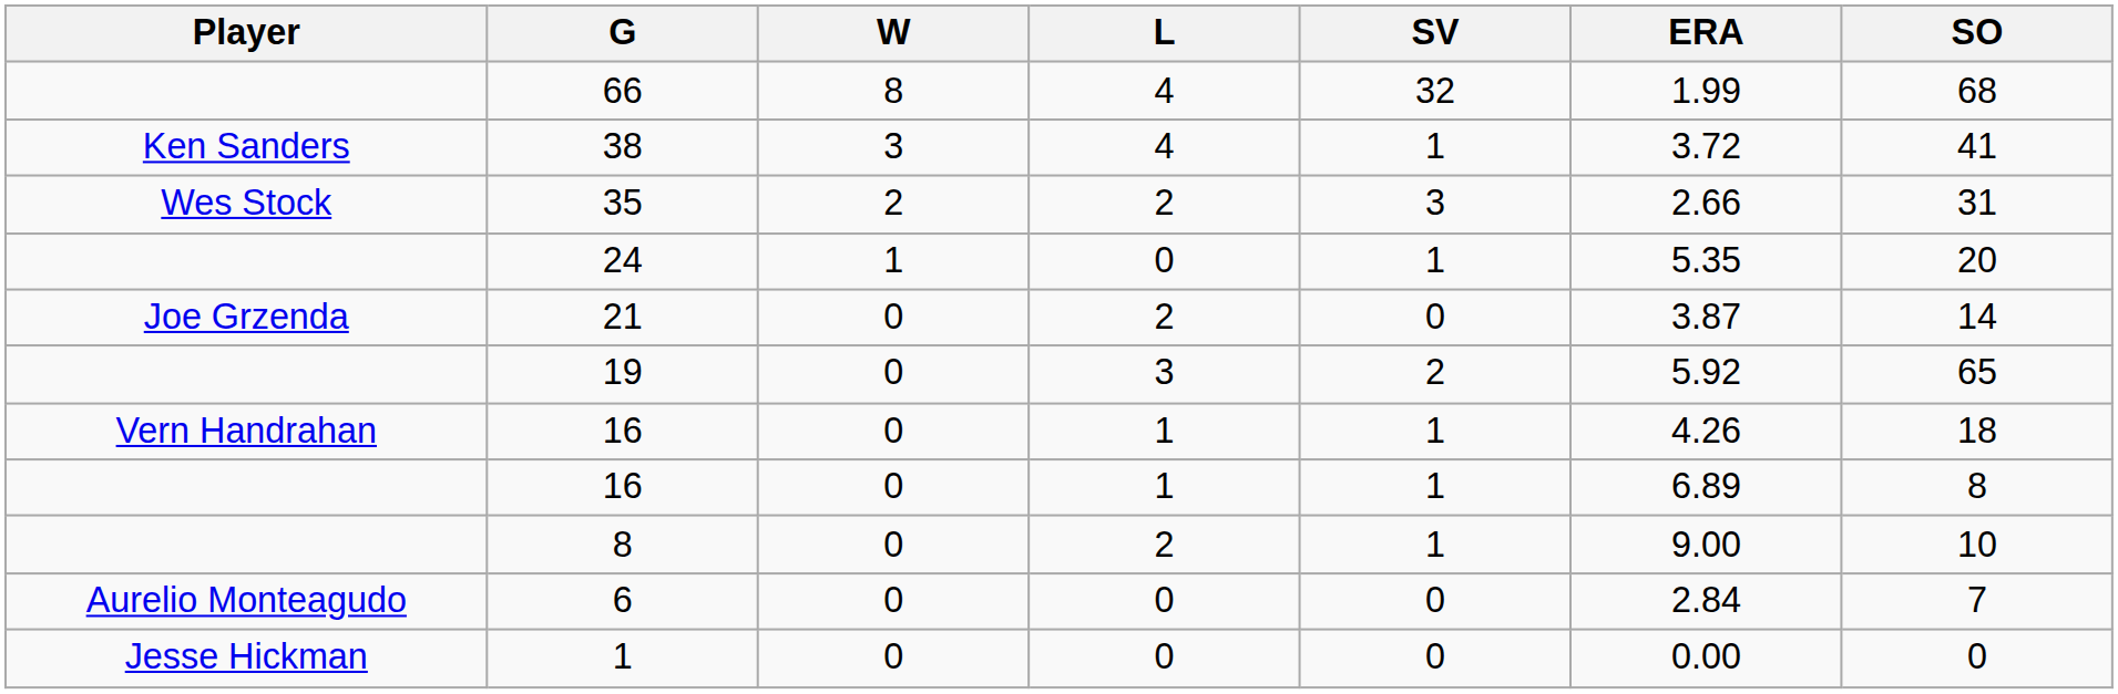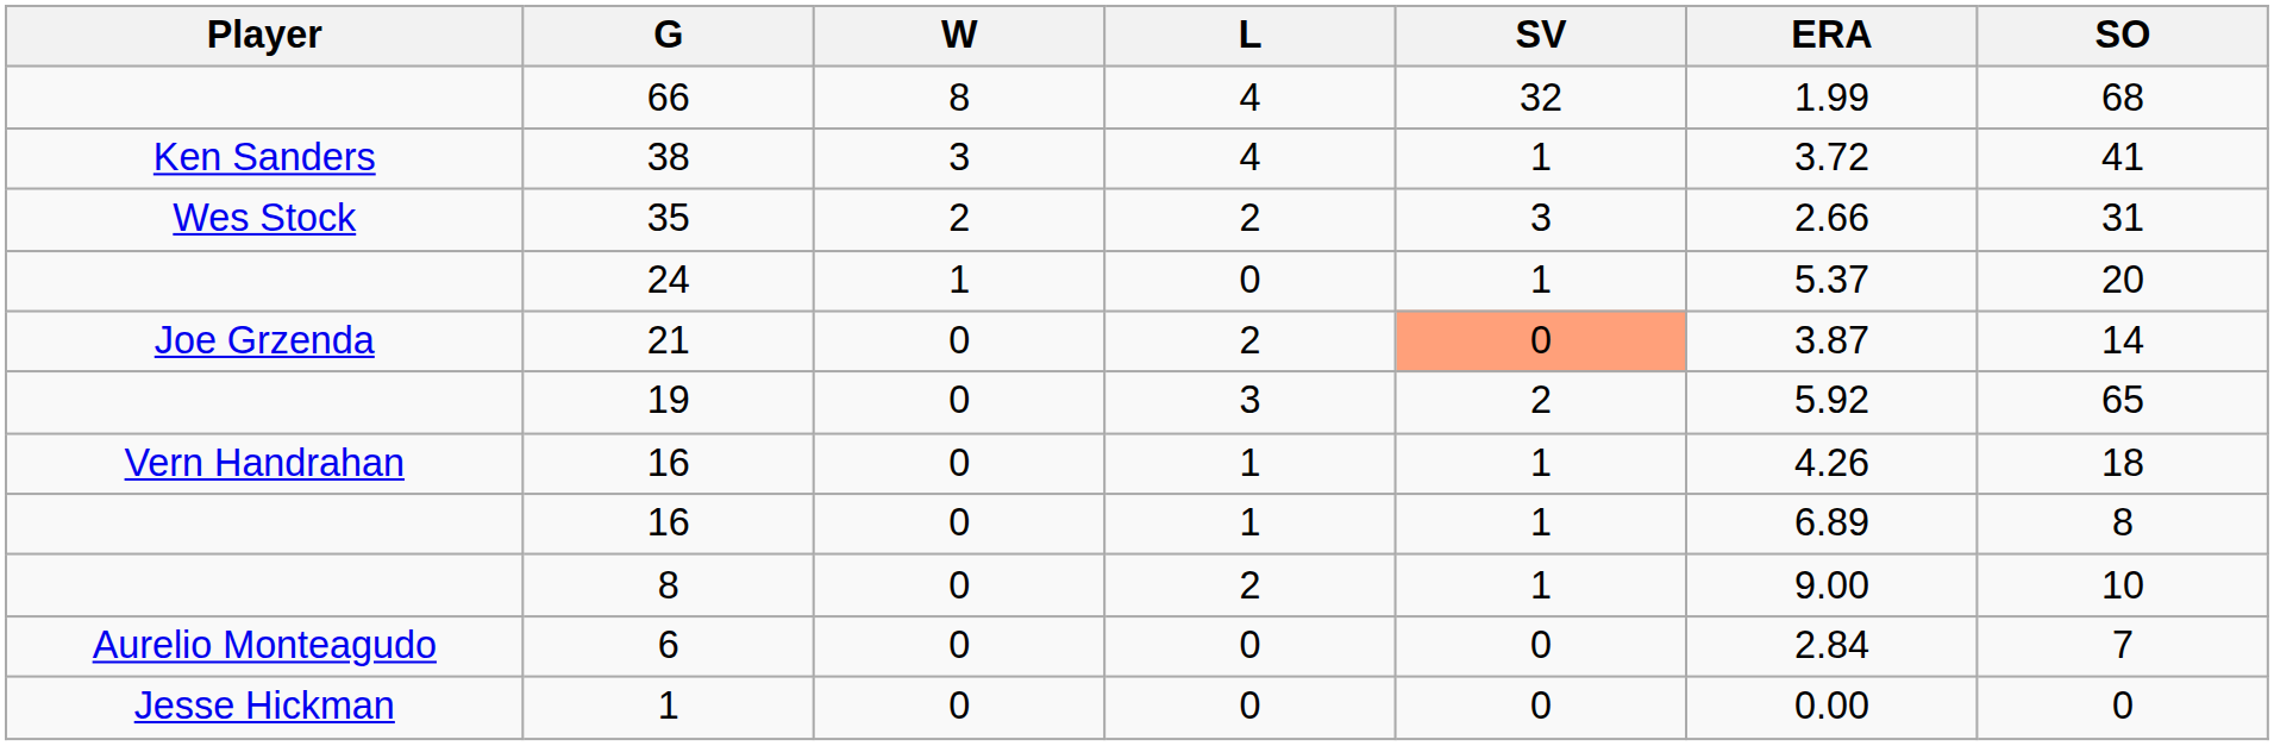 <table class="wikitable sortable">
 <tr>
 <th bgcolor="#DDDDFF" width="16%">Player</th>
 <th bgcolor="#DDDDFF" width="9%">G</th>
 <th bgcolor="#DDDDFF" width="9%">W</th>
 <th bgcolor="#DDDDFF" width="9%">L</th>
 <th bgcolor="#DDDDFF" width="9%">SV</th>
 <th bgcolor="#DDDDFF" width="9%">ERA</th>
 <th bgcolor="#DDDDFF" width="9%">SO</th>
 </tr>
 <tr align="center">
 <td></td>
 <td>66</td>
 <td>8</td>
 <td>4</td>
 <td>32</td>
 <td>1.99</td>
 <td>68</td>
 </tr>
 <tr align="center">
 <td><a href='#'>Ken Sanders</a></td>
 <td>38</td>
 <td>3</td>
 <td>4</td>
 <td>1</td>
 <td>3.72</td>
 <td>41</td>
 </tr>
 <tr align="center">
 <td><a href='#'>Wes Stock</a></td>
 <td>35</td>
 <td>2</td>
 <td>2</td>
 <td>3</td>
 <td>2.66</td>
 <td>31</td>
 </tr>
 <tr align="center">
 <td></td>
 <td>24</td>
 <td>1</td>
 <td>0</td>
 <td>1</td>
-<td>5.35</td>
+<td>5.37</td>
 <td>20</td>
 </tr>
 <tr align="center">
 <td><a href='#'>Joe Grzenda</a></td>
 <td>21</td>
 <td>0</td>
 <td>2</td>
-<td>0</td>
+<td style="background: lightsalmon;">0</td>
 <td>3.87</td>
 <td>14</td>
 </tr>
 <tr align="center">
 <td></td>
 <td>19</td>
 <td>0</td>
 <td>3</td>
 <td>2</td>
 <td>5.92</td>
 <td>65</td>
 </tr>
 <tr align="center">
 <td><a href='#'>Vern Handrahan</a></td>
 <td>16</td>
 <td>0</td>
 <td>1</td>
 <td>1</td>
 <td>4.26</td>
 <td>18</td>
 </tr>
 <tr align="center">
 <td></td>
 <td>16</td>
 <td>0</td>
 <td>1</td>
 <td>1</td>
 <td>6.89</td>
 <td>8</td>
 </tr>
 <tr align="center">
 <td></td>
 <td>8</td>
 <td>0</td>
 <td>2</td>
 <td>1</td>
 <td>9.00</td>
 <td>10</td>
 </tr>
 <tr align="center">
 <td><a href='#'>Aurelio Monteagudo</a></td>
 <td>6</td>
 <td>0</td>
 <td>0</td>
 <td>0</td>
 <td>2.84</td>
 <td>7</td>
 </tr>
 <tr align="center">
 <td><a href='#'>Jesse Hickman</a></td>
 <td>1</td>
 <td>0</td>
 <td>0</td>
 <td>0</td>
 <td>0.00</td>
 <td>0</td>
 </tr>
 </table>
